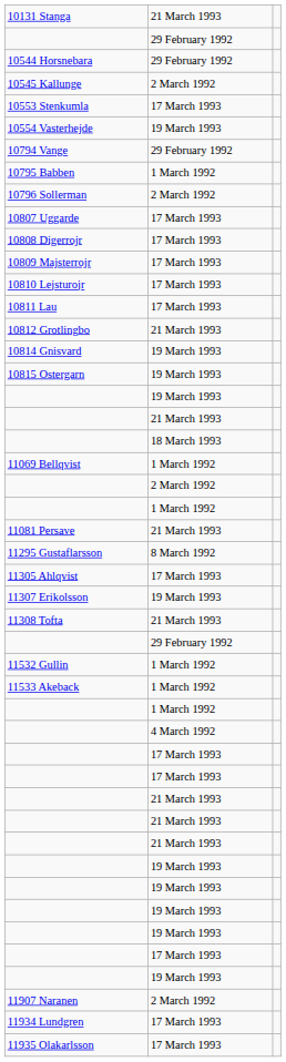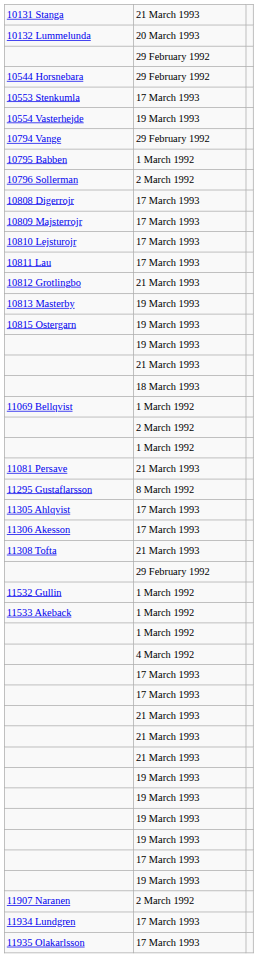 <table class="wikitable" style="font-size: 89%; float: left; width: 24em; margin-right: 1em;height: 1300px;">
 <tr>
 <td><a href='#'>10131 Stanga</a></td>
 <td>21 March 1993</td>
+<td></td>
+</tr>
+<tr>
+<td><a href='#'>10132 Lummelunda</a></td>
+<td>20 March 1993</td>
 <td></td>
 </tr>
 <tr>
 <td></td>
 <td>29 February 1992</td>
 <td></td>
 </tr>
 <tr>
 <td><a href='#'>10544 Horsnebara</a></td>
 <td>29 February 1992</td>
-<td></td>
-</tr>
-<tr>
-<td><a href='#'>10545 Kallunge</a></td>
-<td>2 March 1992</td>
 <td></td>
 </tr>
 <tr>
 <td><a href='#'>10553 Stenkumla</a></td>
 <td>17 March 1993</td>
 <td></td>
 </tr>
 <tr>
 <td><a href='#'>10554 Vasterhejde</a></td>
 <td>19 March 1993</td>
 <td></td>
 </tr>
 <tr>
 <td><a href='#'>10794 Vange</a></td>
 <td>29 February 1992</td>
 <td></td>
 </tr>
 <tr>
 <td><a href='#'>10795 Babben</a></td>
 <td>1 March 1992</td>
 <td></td>
 </tr>
 <tr>
 <td><a href='#'>10796 Sollerman</a></td>
 <td>2 March 1992</td>
 <td></td>
 </tr>
 <tr>
-<td><a href='#'>10807 Uggarde</a></td>
-<td>17 March 1993</td>
-<td></td>
-</tr>
-<tr>
 <td><a href='#'>10808 Digerrojr</a></td>
 <td>17 March 1993</td>
 <td></td>
 </tr>
 <tr>
 <td><a href='#'>10809 Majsterrojr</a></td>
 <td>17 March 1993</td>
 <td></td>
 </tr>
 <tr>
 <td><a href='#'>10810 Lejsturojr</a></td>
 <td>17 March 1993</td>
 <td></td>
 </tr>
 <tr>
 <td><a href='#'>10811 Lau</a></td>
 <td>17 March 1993</td>
 <td></td>
 </tr>
 <tr>
 <td><a href='#'>10812 Grotlingbo</a></td>
 <td>21 March 1993</td>
 <td></td>
 </tr>
 <tr>
-<td><a href='#'>10814 Gnisvard</a></td>
+<td><a href='#'>10813 Masterby</a></td>
 <td>19 March 1993</td>
 <td></td>
 </tr>
 <tr>
 <td><a href='#'>10815 Ostergarn</a></td>
 <td>19 March 1993</td>
 <td></td>
 </tr>
 <tr>
 <td></td>
 <td>19 March 1993</td>
 <td></td>
 </tr>
 <tr>
 <td></td>
 <td>21 March 1993</td>
 <td></td>
 </tr>
 <tr>
 <td></td>
 <td>18 March 1993</td>
 <td></td>
 </tr>
 <tr>
 <td><a href='#'>11069 Bellqvist</a></td>
 <td>1 March 1992</td>
 <td></td>
 </tr>
 <tr>
 <td></td>
 <td>2 March 1992</td>
 <td></td>
 </tr>
 <tr>
 <td></td>
 <td>1 March 1992</td>
 <td></td>
 </tr>
 <tr>
 <td><a href='#'>11081 Persave</a></td>
 <td>21 March 1993</td>
 <td></td>
 </tr>
 <tr>
 <td><a href='#'>11295 Gustaflarsson</a></td>
 <td>8 March 1992</td>
 <td></td>
 </tr>
 <tr>
 <td><a href='#'>11305 Ahlqvist</a></td>
 <td>17 March 1993</td>
 <td></td>
 </tr>
 <tr>
-<td><a href='#'>11307 Erikolsson</a></td>
-<td>19 March 1993</td>
+<td><a href='#'>11306 Akesson</a></td>
+<td>17 March 1993</td>
 <td></td>
 </tr>
 <tr>
 <td><a href='#'>11308 Tofta</a></td>
 <td>21 March 1993</td>
 <td></td>
 </tr>
 <tr>
 <td></td>
 <td>29 February 1992</td>
 <td></td>
 </tr>
 <tr>
 <td><a href='#'>11532 Gullin</a></td>
 <td>1 March 1992</td>
 <td></td>
 </tr>
 <tr>
 <td><a href='#'>11533 Akeback</a></td>
 <td>1 March 1992</td>
 <td></td>
 </tr>
 <tr>
 <td></td>
 <td>1 March 1992</td>
 <td></td>
 </tr>
 <tr>
 <td></td>
 <td>4 March 1992</td>
 <td></td>
 </tr>
 <tr>
 <td></td>
 <td>17 March 1993</td>
 <td></td>
 </tr>
 <tr>
 <td></td>
 <td>17 March 1993</td>
 <td></td>
 </tr>
 <tr>
 <td></td>
 <td>21 March 1993</td>
 <td></td>
 </tr>
 <tr>
 <td></td>
 <td>21 March 1993</td>
 <td></td>
 </tr>
 <tr>
 <td></td>
 <td>21 March 1993</td>
 <td></td>
 </tr>
 <tr>
 <td></td>
 <td>19 March 1993</td>
 <td></td>
 </tr>
 <tr>
 <td></td>
 <td>19 March 1993</td>
 <td></td>
 </tr>
 <tr>
 <td></td>
 <td>19 March 1993</td>
 <td></td>
 </tr>
 <tr>
 <td></td>
 <td>19 March 1993</td>
 <td></td>
 </tr>
 <tr>
 <td></td>
 <td>17 March 1993</td>
 <td></td>
 </tr>
 <tr>
 <td></td>
 <td>19 March 1993</td>
 <td></td>
 </tr>
 <tr>
 <td><a href='#'>11907 Naranen</a></td>
 <td>2 March 1992</td>
 <td></td>
 </tr>
 <tr>
 <td><a href='#'>11934 Lundgren</a></td>
 <td>17 March 1993</td>
 <td></td>
 </tr>
 <tr>
 <td><a href='#'>11935 Olakarlsson</a></td>
 <td>17 March 1993</td>
 <td></td>
 </tr>
 </table>
